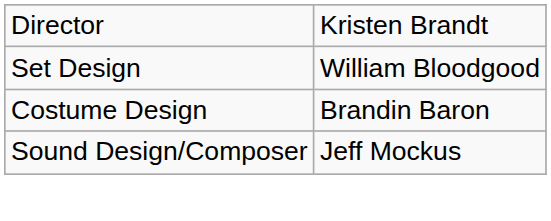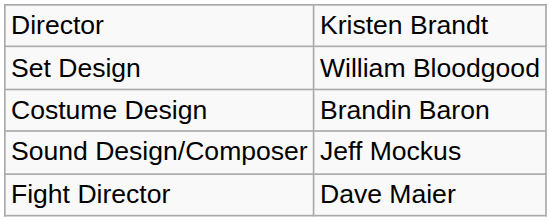 <table class="wikitable">
 <tr>
 <td>Director</td>
 <td>Kristen Brandt</td>
 </tr>
 <tr>
 <td>Set Design</td>
 <td>William Bloodgood</td>
 </tr>
 <tr>
 <td>Costume Design</td>
 <td>Brandin Baron</td>
 </tr>
 <tr>
 <td>Sound Design/Composer</td>
 <td>Jeff Mockus</td>
 </tr>
+<tr>
+<td>Fight Director</td>
+<td>Dave Maier</td>
+</tr>
 </table>
